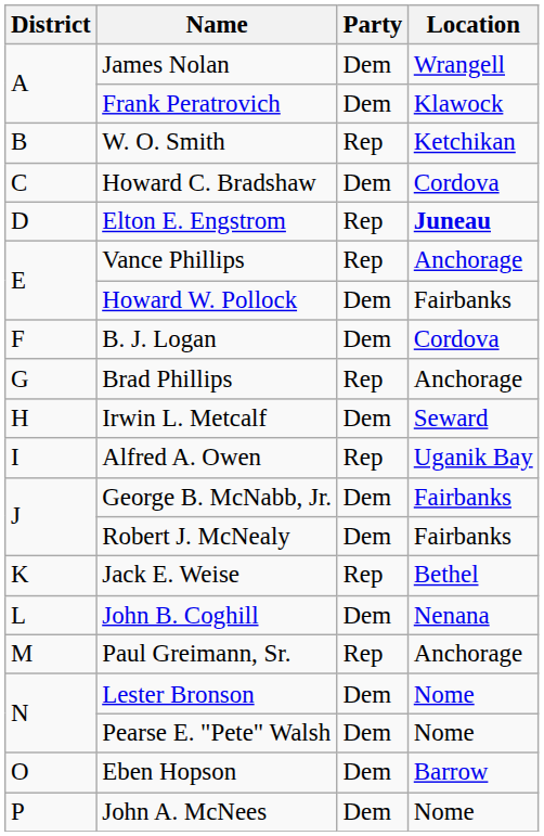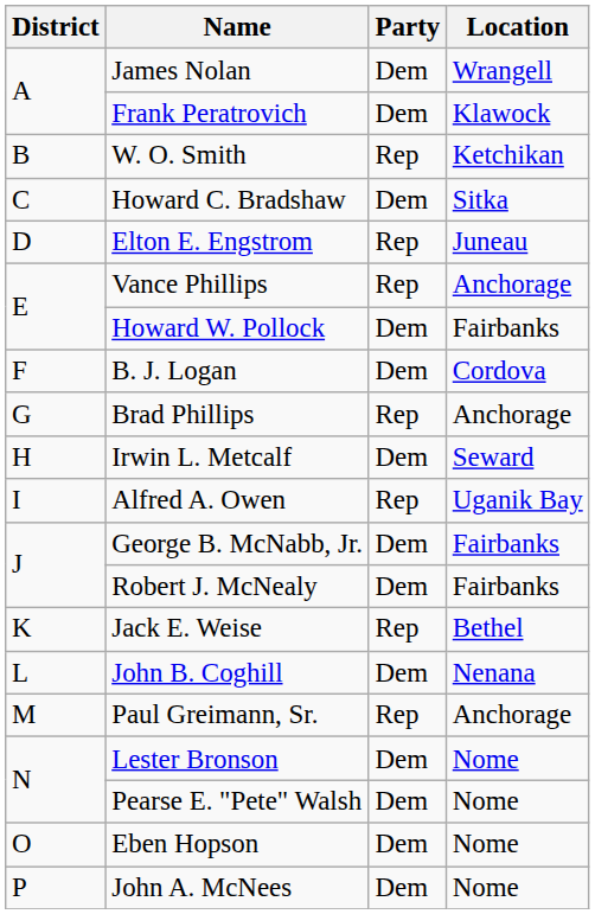 <table class="wikitable">
 <tr>
 <th>District</th>
 <th>Name</th>
 <th>Party</th>
 <th>Location</th>
 </tr>
 <tr>
 <td rowspan=2>A</td>
 <td>James Nolan</td>
 <td>Dem</td>
 <td><a href='#'>Wrangell</a></td>
 </tr>
 <tr>
 <td><a href='#'>Frank Peratrovich</a></td>
 <td>Dem</td>
 <td><a href='#'>Klawock</a></td>
 </tr>
 <tr>
 <td>B</td>
 <td>W. O. Smith</td>
 <td>Rep</td>
 <td><a href='#'>Ketchikan</a></td>
 </tr>
 <tr>
 <td>C</td>
 <td>Howard C. Bradshaw</td>
 <td>Dem</td>
-<td><a href='#'>Cordova</a></td>
+<td><a href='#'>Sitka</a></td>
 </tr>
 <tr>
 <td>D</td>
 <td><a href='#'>Elton E. Engstrom</a></td>
 <td>Rep</td>
-<td><strong><a href='#'>Juneau</a></strong></td>
+<td><a href='#'>Juneau</a></td>
 </tr>
 <tr>
 <td rowspan=2>E</td>
 <td>Vance Phillips</td>
 <td>Rep</td>
 <td><a href='#'>Anchorage</a></td>
 </tr>
 <tr>
 <td><a href='#'>Howard W. Pollock</a></td>
 <td>Dem</td>
 <td>Fairbanks</td>
 </tr>
 <tr>
 <td>F</td>
 <td>B. J. Logan</td>
 <td>Dem</td>
 <td><a href='#'>Cordova</a></td>
 </tr>
 <tr>
 <td>G</td>
 <td>Brad Phillips</td>
 <td>Rep</td>
 <td>Anchorage</td>
 </tr>
 <tr>
 <td>H</td>
 <td>Irwin L. Metcalf</td>
 <td>Dem</td>
 <td><a href='#'>Seward</a></td>
 </tr>
 <tr>
 <td>I</td>
 <td>Alfred A. Owen</td>
 <td>Rep</td>
 <td><a href='#'>Uganik Bay</a></td>
 </tr>
 <tr>
 <td rowspan=2>J</td>
 <td>George B. McNabb, Jr.</td>
 <td>Dem</td>
 <td><a href='#'>Fairbanks</a></td>
 </tr>
 <tr>
 <td>Robert J. McNealy</td>
 <td>Dem</td>
 <td>Fairbanks</td>
 </tr>
 <tr>
 <td>K</td>
 <td>Jack E. Weise</td>
 <td>Rep</td>
 <td><a href='#'>Bethel</a></td>
 </tr>
 <tr>
 <td>L</td>
 <td><a href='#'>John B. Coghill</a></td>
 <td>Dem</td>
 <td><a href='#'>Nenana</a></td>
 </tr>
 <tr>
 <td>M</td>
 <td>Paul Greimann, Sr.</td>
 <td>Rep</td>
 <td>Anchorage</td>
 </tr>
 <tr>
 <td rowspan=2>N</td>
 <td><a href='#'>Lester Bronson</a></td>
 <td>Dem</td>
 <td><a href='#'>Nome</a></td>
 </tr>
 <tr>
 <td>Pearse E. "Pete" Walsh</td>
 <td>Dem</td>
 <td>Nome</td>
 </tr>
 <tr>
 <td>O</td>
 <td>Eben Hopson</td>
 <td>Dem</td>
-<td><a href='#'>Barrow</a></td>
+<td>Nome</td>
 </tr>
 <tr>
 <td>P</td>
 <td>John A. McNees</td>
 <td>Dem</td>
 <td>Nome</td>
 </tr>
 </table>
